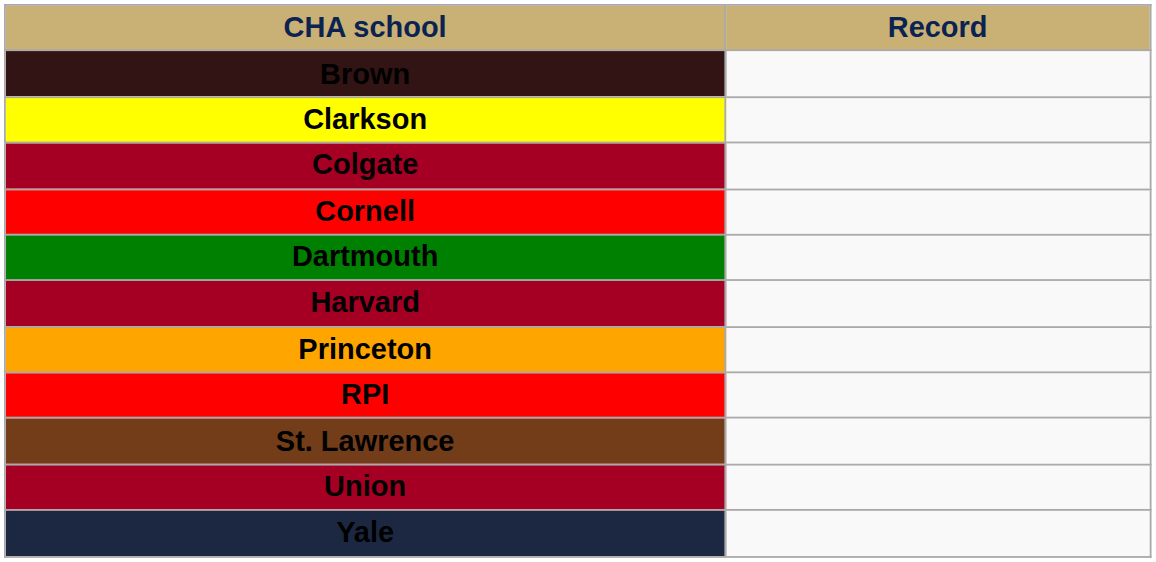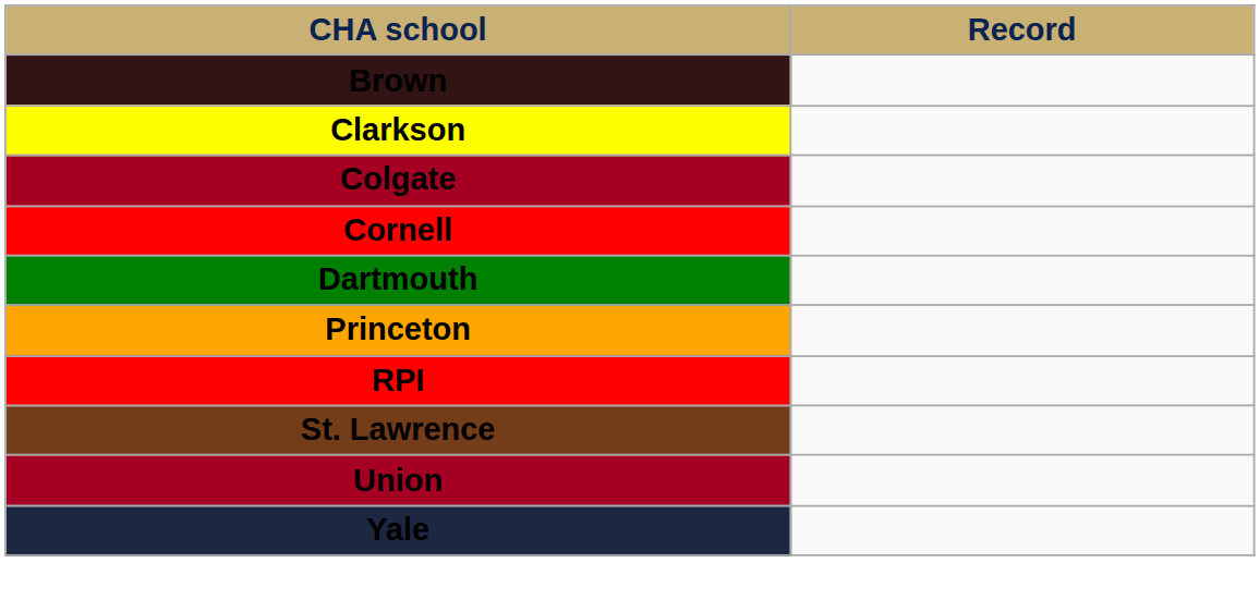 <table class="wikitable" width="40%">
 <tr align="center"  style=" background:#c9b074; color:#0a2351;">
 <td><strong>CHA school</strong></td>
 <td><strong>Record</strong></td>
 </tr>
 <tr align="center" bgcolor="">
 <td bgcolor="#321414"><span> <strong>Brown</strong></span></td>
 <td></td>
 </tr>
 <tr align="center" bgcolor="">
 <td bgcolor="yellow"><span> <strong>Clarkson</strong></span></td>
 <td></td>
 </tr>
 <tr align="center" bgcolor="">
 <td bgcolor="#A50024"><span> <strong>Colgate</strong></span></td>
 <td></td>
 </tr>
 <tr align="center" bgcolor="">
 <td bgcolor="red"><span> <strong>Cornell</strong></span></td>
 <td></td>
 </tr>
 <tr align="center" bgcolor="">
 <td bgcolor="green"><span><strong>Dartmouth</strong></span></td>
 <td></td>
 </tr>
 <tr align="center" bgcolor="">
-<td bgcolor="#A50024"><span> <strong>Harvard</strong></span></td>
-<td></td>
-</tr>
-<tr align="center" bgcolor="">
 <td bgcolor="orange"><span><strong>Princeton</strong></span></td>
 <td></td>
 </tr>
 <tr align="center" bgcolor="">
 <td bgcolor="red"><span> <strong>RPI</strong></span></td>
 <td></td>
 </tr>
 <tr align="center" bgcolor="">
 <td bgcolor="#733D1A"><span> <strong>St. Lawrence</strong></span></td>
 <td></td>
 </tr>
 <tr align="center" bgcolor="">
 <td bgcolor="#A50024"><span> <strong>Union</strong></span></td>
 <td></td>
 </tr>
 <tr align="center" bgcolor="">
 <td bgcolor="#1c2841"><span><strong>Yale</strong></span></td>
 <td></td>
 </tr>
 </table>
